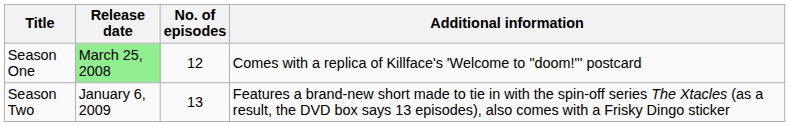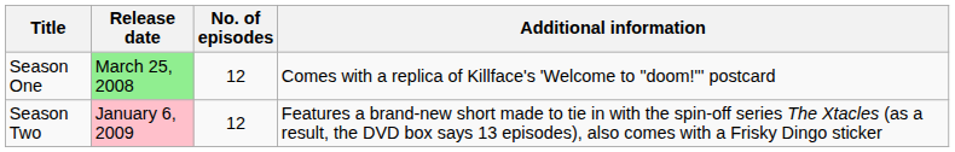 <table class="wikitable">
 <tr>
 <th>Title</th>
 <th>Release date</th>
 <th>No. of<br>episodes</th>
 <th>Additional information</th>
 </tr>
 <tr>
 <td>Season One</td>
 <td style="background: lightgreen;">March 25, 2008</td>
 <td style="text-align:center;">12</td>
 <td>Comes with a replica of Killface's 'Welcome to  "doom!"' postcard</td>
 </tr>
 <tr>
 <td>Season Two</td>
-<td>January 6, 2009</td>
-<td style="text-align:center;">13</td>
+<td style="background: pink;">January 6, 2009</td>
+<td style="text-align:center;">12</td>
 <td>Features a brand-new short made to tie in with the spin-off series <em>The Xtacles</em> (as a result, the DVD box says 13 episodes), also comes with a Frisky Dingo sticker</td>
 </tr>
 </table>
